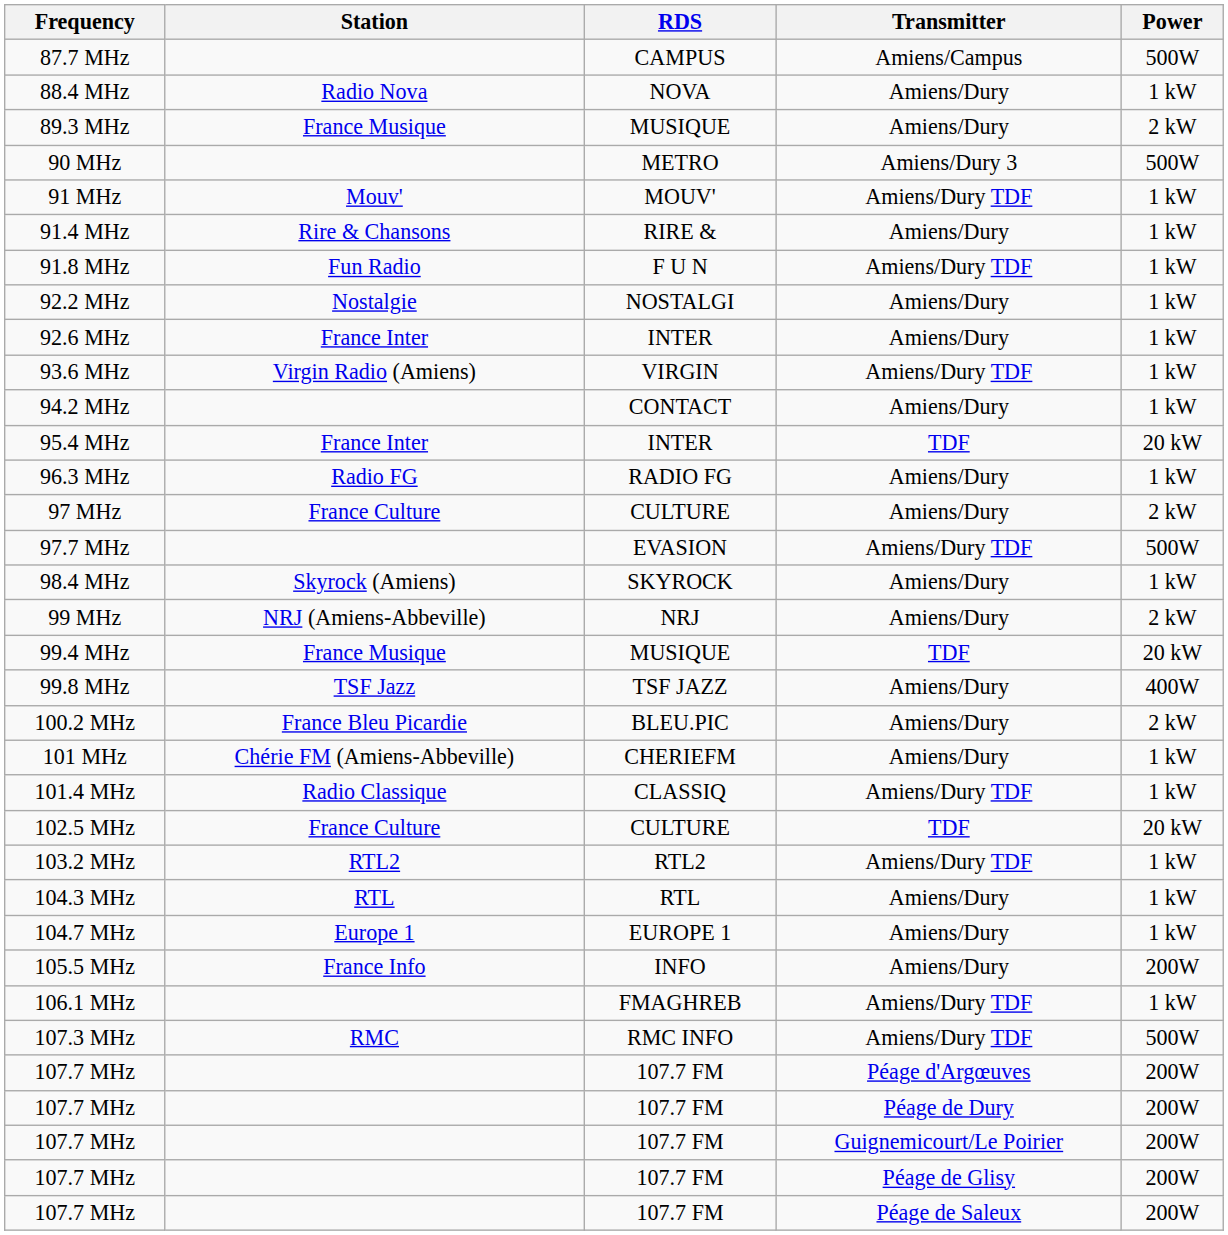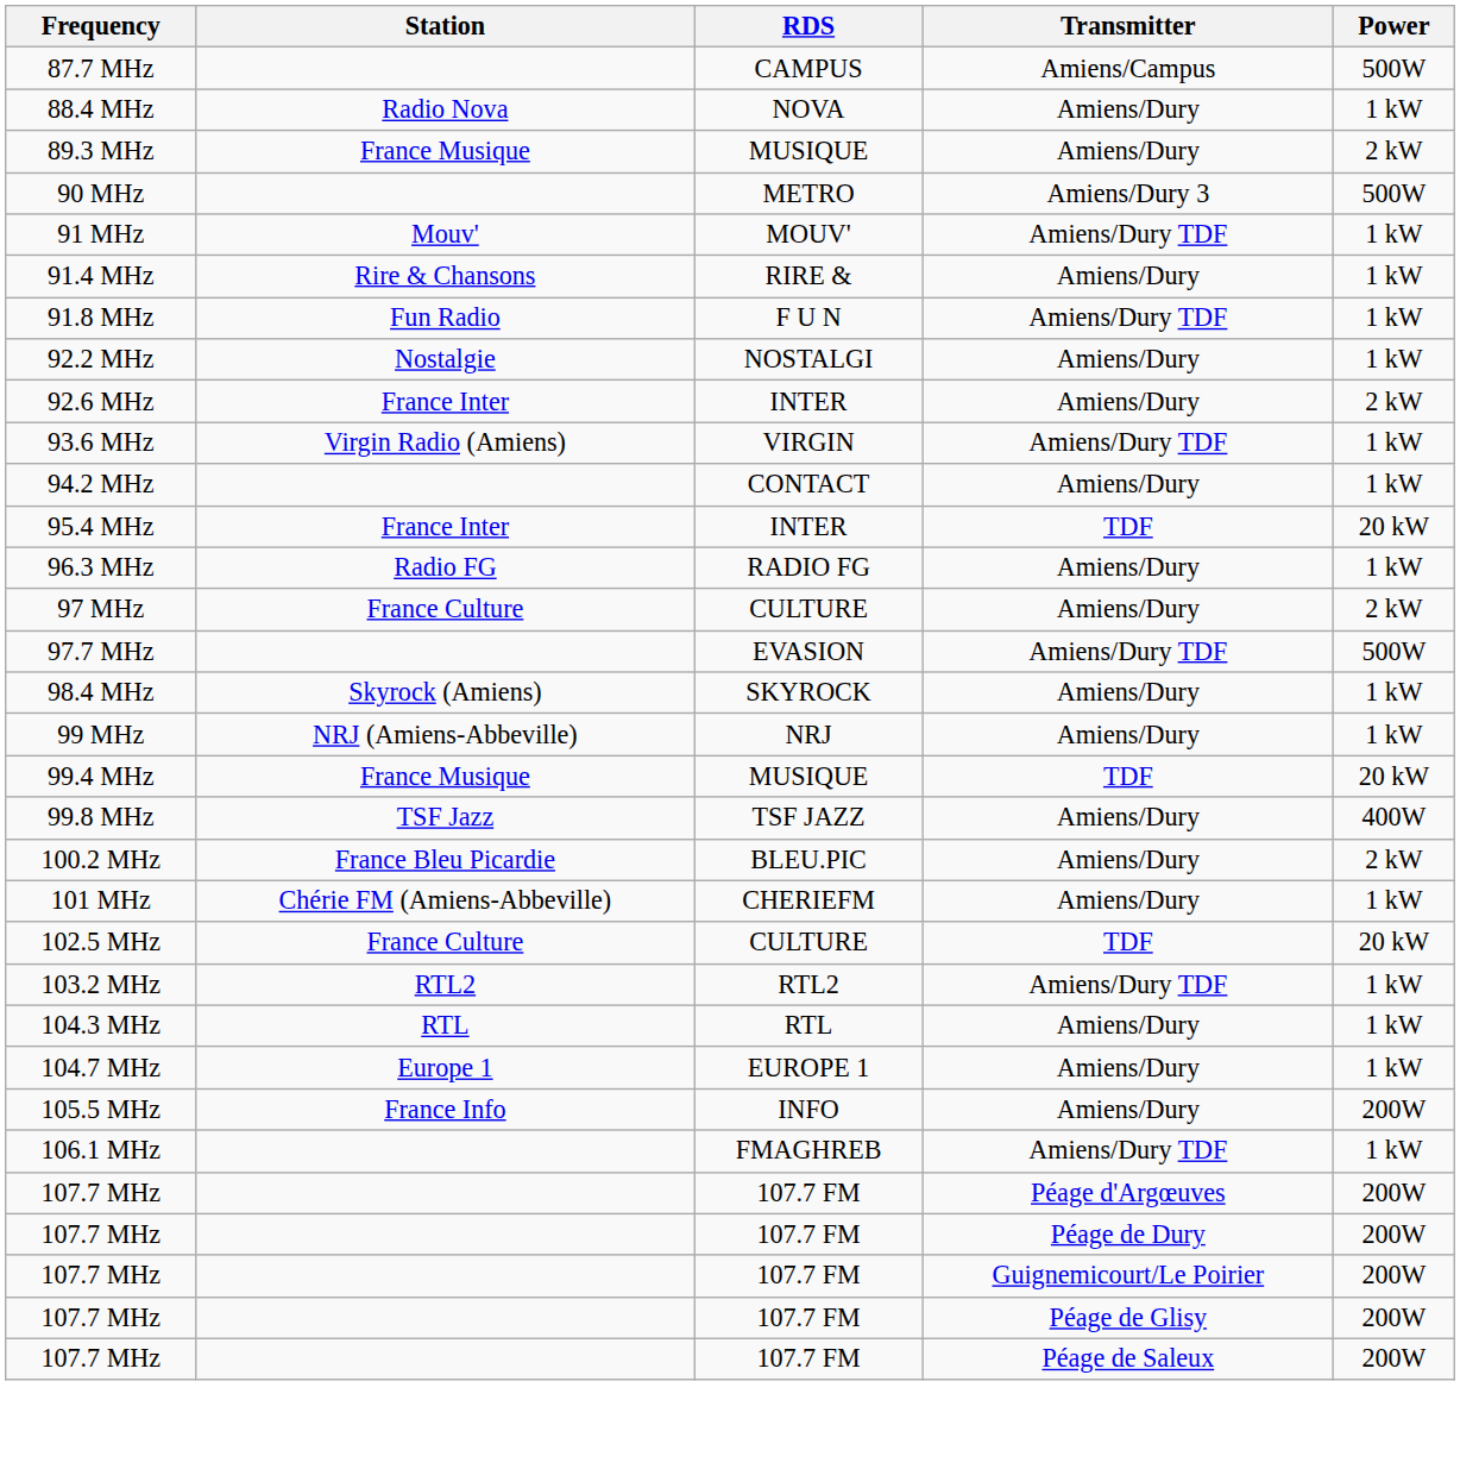 <table class="wikitable collapsible collapsed" style="text-align:center; width:100%;">
 <tr>
 <th scope=col>Frequency</th>
 <th scope=col>Station</th>
 <th scope=col><a href='#'>RDS</a></th>
 <th scope=col>Transmitter</th>
 <th scope=col>Power</th>
 </tr>
 <tr>
 <td>87.7 MHz</td>
 <td></td>
 <td>CAMPUS</td>
 <td>Amiens/Campus</td>
 <td>500W</td>
 </tr>
 <tr>
 <td>88.4 MHz</td>
 <td><a href='#'>Radio Nova</a></td>
 <td>NOVA</td>
 <td>Amiens/Dury </td>
 <td>1 kW</td>
 </tr>
 <tr>
 <td>89.3 MHz</td>
 <td><a href='#'>France Musique</a></td>
 <td>MUSIQUE</td>
 <td>Amiens/Dury </td>
 <td>2 kW</td>
 </tr>
 <tr>
 <td>90 MHz</td>
 <td></td>
 <td>METRO</td>
 <td>Amiens/Dury 3</td>
 <td>500W</td>
 </tr>
 <tr>
 <td>91 MHz</td>
 <td><a href='#'>Mouv'</a></td>
 <td>MOUV'</td>
 <td>Amiens/Dury <a href='#'>TDF</a></td>
 <td>1 kW</td>
 </tr>
 <tr>
 <td>91.4 MHz</td>
 <td><a href='#'>Rire & Chansons</a></td>
 <td>RIRE &</td>
 <td>Amiens/Dury </td>
 <td>1 kW</td>
 </tr>
 <tr>
 <td>91.8 MHz</td>
 <td><a href='#'>Fun Radio</a></td>
 <td>F U N</td>
 <td>Amiens/Dury <a href='#'>TDF</a></td>
 <td>1 kW</td>
 </tr>
 <tr>
 <td>92.2 MHz</td>
 <td><a href='#'>Nostalgie</a></td>
 <td>NOSTALGI</td>
 <td>Amiens/Dury </td>
 <td>1 kW</td>
 </tr>
 <tr>
 <td>92.6 MHz</td>
 <td><a href='#'>France Inter</a></td>
 <td>INTER</td>
 <td>Amiens/Dury </td>
-<td>1 kW</td>
+<td>2 kW</td>
 </tr>
 <tr>
 <td>93.6 MHz</td>
 <td><a href='#'>Virgin Radio</a> (Amiens)</td>
 <td>VIRGIN</td>
 <td>Amiens/Dury <a href='#'>TDF</a></td>
 <td>1 kW</td>
 </tr>
 <tr>
 <td>94.2 MHz</td>
 <td></td>
 <td>CONTACT</td>
 <td>Amiens/Dury </td>
 <td>1 kW</td>
 </tr>
 <tr>
 <td>95.4 MHz</td>
 <td><a href='#'>France Inter</a></td>
 <td>INTER</td>
 <td> <a href='#'>TDF</a></td>
 <td>20 kW</td>
 </tr>
 <tr>
 <td>96.3 MHz</td>
 <td><a href='#'>Radio FG</a></td>
 <td>RADIO FG</td>
 <td>Amiens/Dury </td>
 <td>1 kW</td>
 </tr>
 <tr>
 <td>97 MHz</td>
 <td><a href='#'>France Culture</a></td>
 <td>CULTURE</td>
 <td>Amiens/Dury </td>
 <td>2 kW</td>
 </tr>
 <tr>
 <td>97.7 MHz</td>
 <td></td>
 <td>EVASION</td>
 <td>Amiens/Dury <a href='#'>TDF</a></td>
 <td>500W</td>
 </tr>
 <tr>
 <td>98.4 MHz</td>
 <td><a href='#'>Skyrock</a> (Amiens)</td>
 <td>SKYROCK</td>
 <td>Amiens/Dury </td>
 <td>1 kW</td>
 </tr>
 <tr>
 <td>99 MHz</td>
 <td><a href='#'>NRJ</a> (Amiens-Abbeville)</td>
 <td>NRJ</td>
 <td>Amiens/Dury </td>
-<td>2 kW</td>
+<td>1 kW</td>
 </tr>
 <tr>
 <td>99.4 MHz</td>
 <td><a href='#'>France Musique</a></td>
 <td>MUSIQUE</td>
 <td> <a href='#'>TDF</a></td>
 <td>20 kW</td>
 </tr>
 <tr>
 <td>99.8 MHz</td>
 <td><a href='#'>TSF Jazz</a></td>
 <td>TSF JAZZ</td>
 <td>Amiens/Dury </td>
 <td>400W</td>
 </tr>
 <tr>
 <td>100.2 MHz</td>
 <td><a href='#'>France Bleu Picardie</a></td>
 <td>BLEU.PIC</td>
 <td>Amiens/Dury </td>
 <td>2 kW</td>
 </tr>
 <tr>
 <td>101 MHz</td>
 <td><a href='#'>Chérie FM</a> (Amiens-Abbeville)</td>
 <td>CHERIEFM</td>
 <td>Amiens/Dury </td>
-<td>1 kW</td>
-</tr>
-<tr>
-<td>101.4 MHz</td>
-<td><a href='#'>Radio Classique</a></td>
-<td>CLASSIQ</td>
-<td>Amiens/Dury <a href='#'>TDF</a></td>
 <td>1 kW</td>
 </tr>
 <tr>
 <td>102.5 MHz</td>
 <td><a href='#'>France Culture</a></td>
 <td>CULTURE</td>
 <td> <a href='#'>TDF</a></td>
 <td>20 kW</td>
 </tr>
 <tr>
 <td>103.2 MHz</td>
 <td><a href='#'>RTL2</a></td>
 <td>RTL2</td>
 <td>Amiens/Dury <a href='#'>TDF</a></td>
 <td>1 kW</td>
 </tr>
 <tr>
 <td>104.3 MHz</td>
 <td><a href='#'>RTL</a></td>
 <td>RTL</td>
 <td>Amiens/Dury </td>
 <td>1 kW</td>
 </tr>
 <tr>
 <td>104.7 MHz</td>
 <td><a href='#'>Europe 1</a></td>
 <td>EUROPE 1</td>
 <td>Amiens/Dury </td>
 <td>1 kW</td>
 </tr>
 <tr>
 <td>105.5 MHz</td>
 <td><a href='#'>France Info</a></td>
 <td>INFO</td>
 <td>Amiens/Dury </td>
 <td>200W</td>
 </tr>
 <tr>
 <td>106.1 MHz</td>
 <td></td>
 <td>FMAGHREB</td>
 <td>Amiens/Dury <a href='#'>TDF</a></td>
 <td>1 kW</td>
 </tr>
 <tr>
-<td>107.3 MHz</td>
-<td><a href='#'>RMC</a></td>
-<td>RMC INFO</td>
-<td>Amiens/Dury <a href='#'>TDF</a></td>
-<td>500W</td>
-</tr>
-<tr>
 <td>107.7 MHz</td>
 <td></td>
 <td>107.7 FM</td>
 <td><a href='#'>Péage d'Argœuves</a></td>
 <td>200W</td>
 </tr>
 <tr>
 <td>107.7 MHz</td>
 <td></td>
 <td>107.7 FM</td>
 <td><a href='#'>Péage de Dury</a></td>
 <td>200W</td>
 </tr>
 <tr>
 <td>107.7 MHz</td>
 <td></td>
 <td>107.7 FM</td>
 <td><a href='#'>Guignemicourt/Le Poirier</a></td>
 <td>200W</td>
 </tr>
 <tr>
 <td>107.7 MHz</td>
 <td></td>
 <td>107.7 FM</td>
 <td><a href='#'>Péage de Glisy</a></td>
 <td>200W</td>
 </tr>
 <tr>
 <td>107.7 MHz</td>
 <td></td>
 <td>107.7 FM</td>
 <td><a href='#'>Péage de Saleux</a></td>
 <td>200W</td>
 </tr>
 </table>
